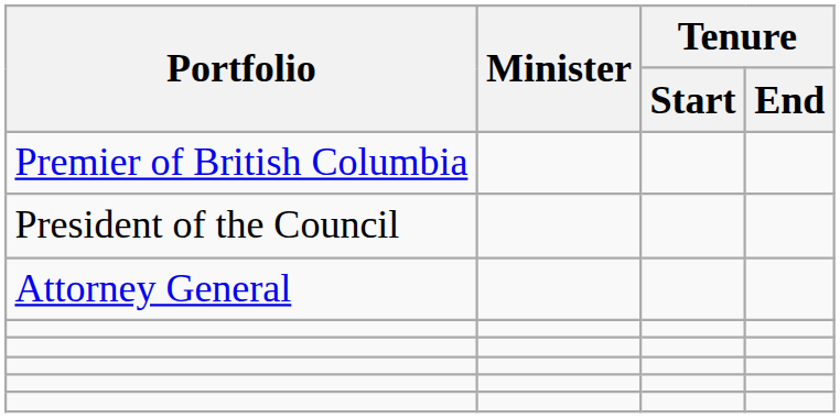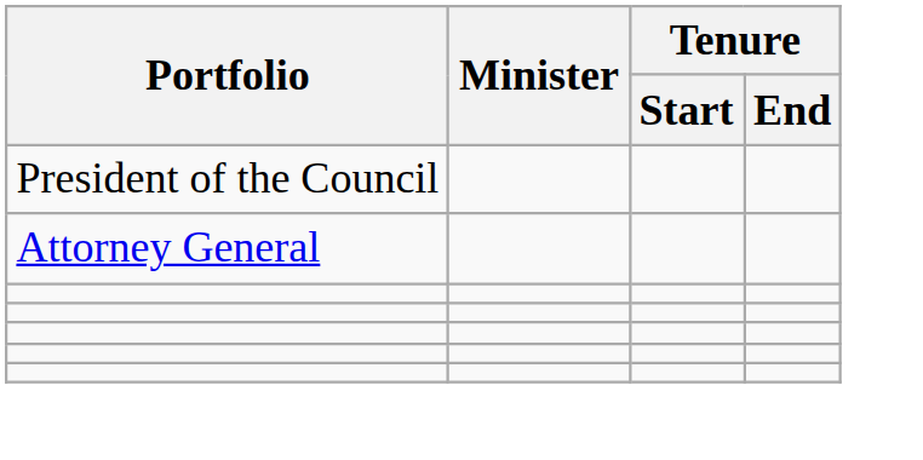 <table class="wikitable sortable">
 <tr>
 <th colspan="1" rowspan="2">Portfolio</th>
 <th rowspan="2">Minister</th>
 <th colspan="2">Tenure</th>
 </tr>
 <tr>
 <th>Start</th>
 <th>End</th>
-</tr>
-<tr>
-<td><a href='#'>Premier of British Columbia</a></td>
-<td></td>
-<td></td>
-<td></td>
 </tr>
 <tr>
 <td>President of the Council</td>
 <td></td>
 <td></td>
 <td></td>
 </tr>
 <tr>
 <td><a href='#'>Attorney General</a></td>
 <td></td>
 <td></td>
 <td></td>
 </tr>
 <tr>
 <td></td>
 <td></td>
 <td></td>
 <td></td>
 </tr>
 <tr>
 <td></td>
 <td></td>
 <td></td>
 <td></td>
 </tr>
 <tr>
 <td></td>
 <td></td>
 <td></td>
 <td></td>
 </tr>
 <tr>
 <td></td>
 <td></td>
 <td></td>
 <td></td>
 </tr>
 <tr>
 <td></td>
 <td></td>
 <td></td>
 <td></td>
 </tr>
 </table>
